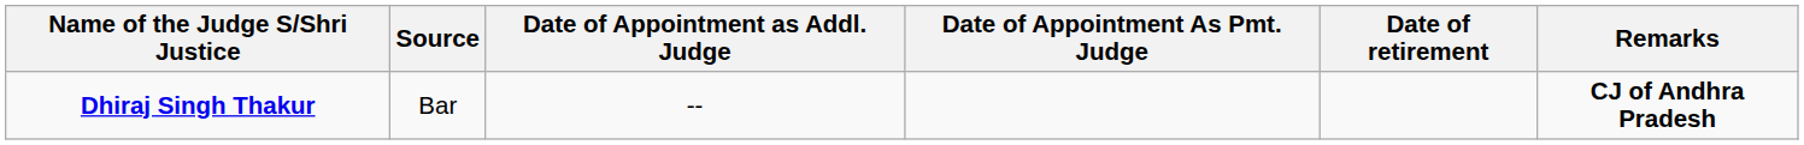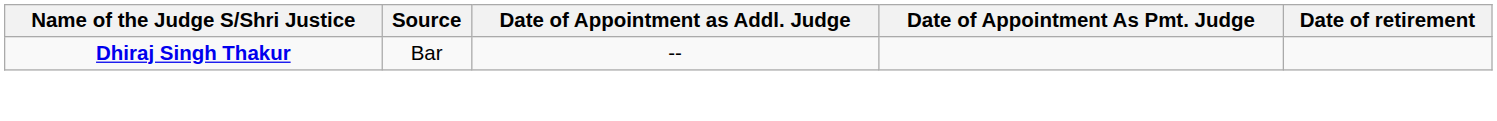 <table class="wikitable static-row-numbers static-row-header" style="text-align:center" width="92%">
 <tr>
 <th>Name of the Judge S/Shri Justice</th>
 <th>Source</th>
 <th>Date of Appointment as Addl. Judge</th>
 <th>Date of Appointment As Pmt. Judge</th>
 <th>Date of retirement</th>
-<th>Remarks</th>
 </tr>
 <tr>
 <td><strong><a href='#'>Dhiraj Singh Thakur</a></strong></td>
 <td>Bar</td>
 <td>--</td>
 <td></td>
 <td></td>
-<td><strong>CJ of Andhra Pradesh</strong></td>
 </tr>
 </table>
